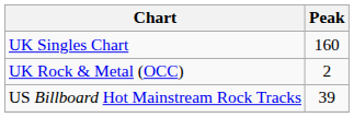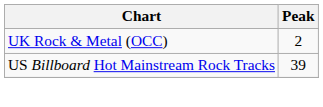 <table class="wikitable sortable" style="margin:0 2em 2em 0;">
 <tr>
 <th>Chart</th>
 <th>Peak</th>
-</tr>
-<tr>
-<td><a href='#'>UK Singles Chart</a></td>
-<td align="center">160</td>
 </tr>
 <tr>
 <td scope="row"><a href='#'>UK Rock & Metal</a> (<a href='#'>OCC</a>)</td>
 <td align="center">2</td>
 </tr>
 <tr>
 <td>US <em>Billboard</em> <a href='#'>Hot Mainstream Rock Tracks</a></td>
 <td align="center">39</td>
 </tr>
 <tr>
 </tr>
 </table>
